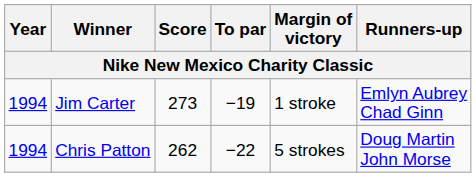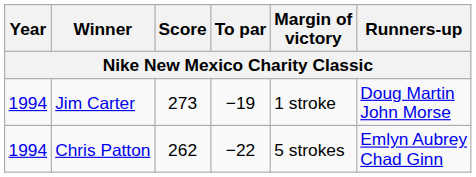 <table class="wikitable" style="font-size:95%">
 <tr>
 <th>Year</th>
 <th>Winner</th>
 <th>Score</th>
 <th>To par</th>
 <th>Margin of<br>victory</th>
 <th>Runners-up</th>
 </tr>
 <tr>
 <th colspan=6>Nike New Mexico Charity Classic</th>
 </tr>
 <tr>
 <td><a href='#'>1994</a></td>
 <td> <a href='#'>Jim Carter</a></td>
 <td align=center>273</td>
 <td align=center>−19</td>
 <td>1 stroke</td>
-<td> <a href='#'>Emlyn Aubrey</a><br> <a href='#'>Chad Ginn</a></td>
+<td> <a href='#'>Doug Martin</a><br> <a href='#'>John Morse</a></td>
 </tr>
 <tr>
 <td><a href='#'>1994</a></td>
 <td> <a href='#'>Chris Patton</a></td>
 <td align=center>262</td>
 <td align=center>−22</td>
 <td>5 strokes</td>
-<td> <a href='#'>Doug Martin</a><br> <a href='#'>John Morse</a></td>
+<td> <a href='#'>Emlyn Aubrey</a><br> <a href='#'>Chad Ginn</a></td>
 </tr>
 </table>
